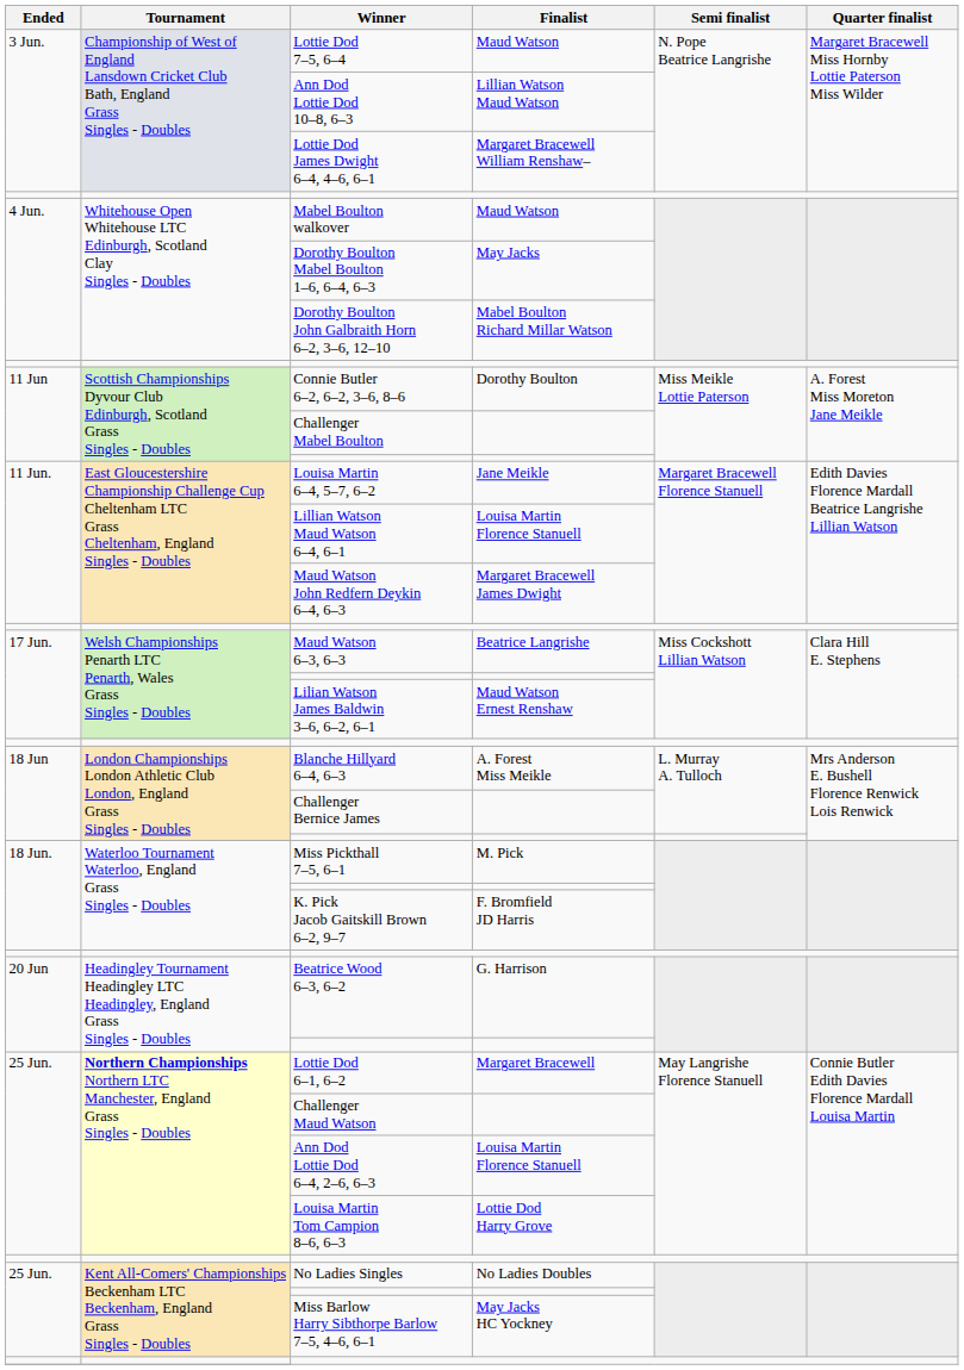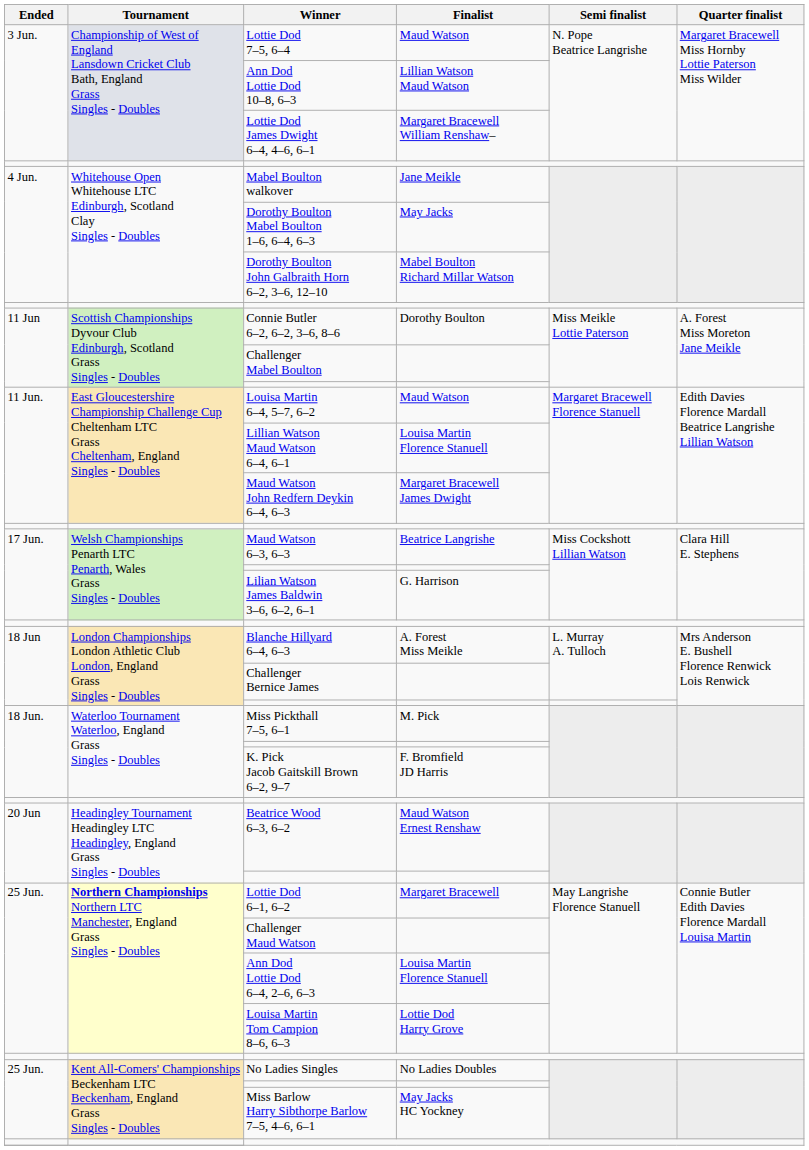 <table class="wikitable" style="font-size:85%;">
 <tr>
 <th width="75">Ended</th>
 <th width="230">Tournament</th>
 <th width="210">Winner</th>
 <th width="210">Finalist</th>
 <th width="170">Semi finalist</th>
 <th width="170">Quarter finalist</th>
 </tr>
 <tr valign=top>
 <td rowspan=3>3 Jun.</td>
 <td style="background:#dfe2e9" rowspan=3><a href='#'>Championship of West of England</a><br><a href='#'>Lansdown Cricket Club</a><br>Bath, England<br><a href='#'>Grass</a><br><a href='#'>Singles</a> - <a href='#'>Doubles</a></td>
 <td> <a href='#'>Lottie Dod</a><br>7–5, 6–4</td>
 <td> <a href='#'>Maud Watson</a></td>
 <td rowspan=3> N. Pope<br> Beatrice Langrishe</td>
 <td rowspan=3> <a href='#'>Margaret Bracewell</a><br> Miss Hornby <br> <a href='#'>Lottie Paterson</a><br> Miss Wilder</td>
 </tr>
 <tr valign=top>
 <td> <a href='#'>Ann Dod</a><br> <a href='#'>Lottie Dod</a><br>10–8, 6–3</td>
 <td> <a href='#'>Lillian Watson</a><br> <a href='#'>Maud Watson</a></td>
 </tr>
 <tr valign=top>
 <td> <a href='#'>Lottie Dod</a><br> <a href='#'>James Dwight</a><br>6–4, 4–6, 6–1</td>
 <td> <a href='#'>Margaret Bracewell</a><br> <a href='#'>William Renshaw</a>–</td>
 </tr>
 <tr valign=top>
 <td></td>
 <td></td>
 </tr>
 <tr valign=top>
 <td rowspan=3>4 Jun.</td>
 <td rowspan=3><a href='#'>Whitehouse Open</a><br> Whitehouse LTC<br><a href='#'>Edinburgh</a>, Scotland<br>Clay<br><a href='#'>Singles</a> - <a href='#'>Doubles</a></td>
 <td> <a href='#'>Mabel Boulton</a><br>walkover</td>
-<td> <a href='#'>Maud Watson</a></td>
+<td> <a href='#'>Jane Meikle</a></td>
 <td style="background:#ededed;" rowspan=3></td>
 <td style="background:#ededed;" rowspan=3></td>
 </tr>
 <tr valign=top>
 <td> <a href='#'>Dorothy Boulton</a><br> <a href='#'>Mabel Boulton</a><br>1–6, 6–4, 6–3</td>
 <td> <a href='#'>May Jacks</a></td>
 </tr>
 <tr valign=top>
 <td> <a href='#'>Dorothy Boulton</a><br> <a href='#'>John Galbraith Horn</a><br>6–2, 3–6, 12–10</td>
 <td> <a href='#'>Mabel Boulton</a><br> <a href='#'>Richard Millar Watson</a></td>
 </tr>
 <tr valign=top>
 <td></td>
 <td></td>
 </tr>
 <tr valign=top>
 <td rowspan=3>11 Jun</td>
 <td style="background:#d0f0c0" rowspan=3><a href='#'>Scottish Championships</a><br>Dyvour Club <br><a href='#'>Edinburgh</a>, Scotland<br>Grass <br><a href='#'>Singles</a> - <a href='#'>Doubles</a></td>
 <td> Connie Butler<br>6–2, 6–2, 3–6, 8–6</td>
 <td>  Dorothy Boulton</td>
 <td rowspan=3> Miss Meikle<br> <a href='#'>Lottie Paterson</a></td>
 <td rowspan=3> A. Forest<br>  Miss Moreton<br> <a href='#'>Jane Meikle</a> <br></td>
 </tr>
 <tr valign=top>
 <td>Challenger<br> <a href='#'>Mabel Boulton</a></td>
 </tr>
 <tr valign=top>
 <td></td>
 <td></td>
 </tr>
 <tr valign=top>
 <td rowspan=3>11 Jun.</td>
 <td style="background:#fae7b5" rowspan=3><a href='#'>East Gloucestershire Championship Challenge Cup</a><br> Cheltenham LTC<br>Grass <br><a href='#'>Cheltenham</a>, England<br><a href='#'>Singles</a> - <a href='#'>Doubles</a></td>
 <td> <a href='#'>Louisa Martin</a><br>6–4, 5–7, 6–2</td>
-<td> <a href='#'>Jane Meikle</a></td>
+<td> <a href='#'>Maud Watson</a></td>
 <td rowspan=3>  <a href='#'>Margaret Bracewell</a><br> <a href='#'>Florence Stanuell</a></td>
 <td rowspan=3> Edith Davies<br>  Florence Mardall<br>  Beatrice Langrishe<br> <a href='#'>Lillian Watson</a></td>
 </tr>
 <tr valign=top>
 <td> <a href='#'>Lillian Watson</a><br> <a href='#'>Maud Watson</a><br>6–4, 6–1</td>
 <td> <a href='#'>Louisa Martin</a><br> <a href='#'>Florence Stanuell</a></td>
 </tr>
 <tr valign=top>
 <td> <a href='#'>Maud Watson</a><br> <a href='#'>John Redfern Deykin</a><br>6–4, 6–3</td>
 <td> <a href='#'>Margaret Bracewell</a><br> <a href='#'>James Dwight</a></td>
 </tr>
 <tr valign=top>
 <td></td>
 <td></td>
 </tr>
 <tr valign=top>
 <td rowspan=3>17 Jun.</td>
 <td style="background:#d0f0c0" rowspan=3><a href='#'>Welsh Championships</a> <br>Penarth LTC<br><a href='#'>Penarth</a>, Wales<br>Grass <br><a href='#'>Singles</a> - <a href='#'>Doubles</a></td>
 <td> <a href='#'>Maud Watson</a><br>6–3, 6–3</td>
 <td> <a href='#'>Beatrice Langrishe</a></td>
 <td rowspan=3> Miss Cockshott<br>  <a href='#'>Lillian Watson</a></td>
 <td rowspan=3> Clara Hill <br> E. Stephens</td>
 </tr>
 <tr valign=top>
 <td></td>
 <td></td>
 </tr>
 <tr valign=top>
 <td> <a href='#'>Lilian Watson</a><br> <a href='#'>James Baldwin</a><br>3–6, 6–2, 6–1</td>
-<td> <a href='#'>Maud Watson</a><br> <a href='#'>Ernest Renshaw</a></td>
+<td> G. Harrison</td>
 </tr>
 <tr valign=top>
 <td></td>
 <td></td>
 </tr>
 <tr valign=top>
 <td rowspan=3>18 Jun</td>
 <td style="background:#fae7b5" rowspan=3><a href='#'>London Championships</a><br>London Athletic Club<br><a href='#'>London</a>, England<br>Grass <br><a href='#'>Singles</a> - <a href='#'>Doubles</a></td>
 <td> <a href='#'>Blanche Hillyard</a><br>6–4, 6–3</td>
 <td> A. Forest<br> Miss Meikle</td>
 <td rowspan=2> L. Murray <br>  A. Tulloch</td>
 <td rowspan=3> Mrs Anderson  <br>  E. Bushell <br> Florence Renwick<br>  Lois Renwick</td>
 </tr>
 <tr valign=top>
 <td>Challenger<br> Bernice James</td>
 </tr>
 <tr valign=top>
 <td></td>
 <td></td>
 </tr>
 <tr valign=top>
 <td rowspan=3>18 Jun.</td>
 <td rowspan=3><a href='#'>Waterloo Tournament</a><br><a href='#'>Waterloo</a>, England<br>Grass <br><a href='#'>Singles</a> - <a href='#'>Doubles</a></td>
 <td> Miss Pickthall<br>7–5, 6–1</td>
 <td> M. Pick</td>
 <td style="background:#ededed;" rowspan=3></td>
 <td style="background:#ededed;" rowspan=3></td>
 </tr>
 <tr valign=top>
 <td></td>
 <td></td>
 </tr>
 <tr valign=top>
 <td> K. Pick<br> Jacob Gaitskill Brown<br>6–2, 9–7</td>
 <td> F. Bromfield<br> JD Harris</td>
 </tr>
 <tr valign=top>
 <td></td>
 <td></td>
 </tr>
 <tr valign=top>
 <td rowspan=2>20 Jun</td>
 <td rowspan=2><a href='#'>Headingley Tournament</a><br>Headingley LTC<br><a href='#'>Headingley</a>, England<br>Grass <br><a href='#'>Singles</a> - <a href='#'>Doubles</a></td>
 <td> <a href='#'>Beatrice Wood</a><br>6–3, 6–2</td>
-<td> G. Harrison</td>
+<td> <a href='#'>Maud Watson</a><br> <a href='#'>Ernest Renshaw</a></td>
 <td style="background:#ededed;" rowspan=2></td>
 <td style="background:#ededed;" rowspan=2></td>
 </tr>
 <tr valign=top>
 <td></td>
 <td></td>
 </tr>
 <tr valign=top>
 <td rowspan=4>25 Jun.</td>
 <td style="background:#ffc;" rowspan=4><strong><a href='#'>Northern Championships</a></strong><br><a href='#'>Northern LTC</a> <br><a href='#'>Manchester</a>, England<br>Grass<br><a href='#'>Singles</a> - <a href='#'>Doubles</a></td>
 <td> <a href='#'>Lottie Dod</a><br>6–1, 6–2</td>
 <td> <a href='#'>Margaret Bracewell</a></td>
 <td rowspan=4> May Langrishe<br>   Florence Stanuell</td>
 <td rowspan=4> Connie Butler<br> Edith Davies <br> Florence Mardall <br> <a href='#'>Louisa Martin</a></td>
 </tr>
 <tr valign=top>
 <td>Challenger<br> <a href='#'>Maud Watson</a></td>
 </tr>
 <tr valign=top>
 <td> <a href='#'>Ann Dod</a><br> <a href='#'>Lottie Dod</a><br>6–4, 2–6, 6–3</td>
 <td> <a href='#'>Louisa Martin</a><br> <a href='#'>Florence Stanuell</a></td>
 </tr>
 <tr valign=top>
 <td> <a href='#'>Louisa Martin</a><br> <a href='#'>Tom Campion</a><br>8–6, 6–3</td>
 <td> <a href='#'>Lottie Dod</a><br> <a href='#'>Harry Grove</a></td>
 </tr>
 <tr valign=top>
 <td></td>
 <td></td>
 </tr>
 <tr valign=top>
 <td rowspan=3>25 Jun.</td>
 <td style="background:#fae7b5" rowspan=3><a href='#'>Kent All-Comers' Championships</a><br>Beckenham LTC <br><a href='#'>Beckenham</a>, England<br>Grass<br><a href='#'>Singles</a> - <a href='#'>Doubles</a></td>
 <td>No Ladies Singles</td>
 <td>No Ladies Doubles</td>
 <td style="background:#ededed;" rowspan=3></td>
 <td style="background:#ededed;" rowspan=3></td>
 </tr>
 <tr valign=to>
 <td></td>
 <td></td>
 </tr>
 <tr valign=top>
 <td> Miss Barlow<br> <a href='#'>Harry Sibthorpe Barlow</a> <br>7–5, 4–6, 6–1</td>
 <td> <a href='#'>May Jacks</a><br> HC Yockney</td>
 </tr>
 <tr valign=top>
 <td></td>
 <td></td>
 </tr>
 <tr valign=top>
 </tr>
 </table>
